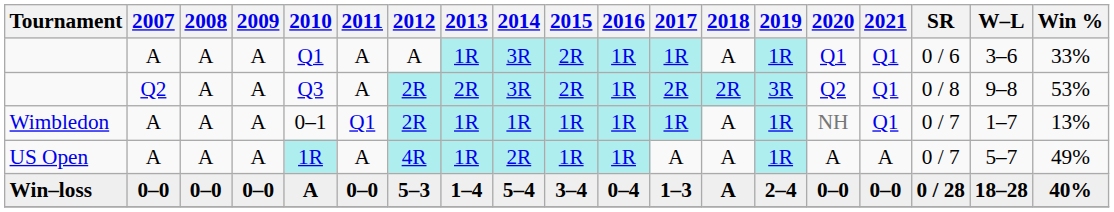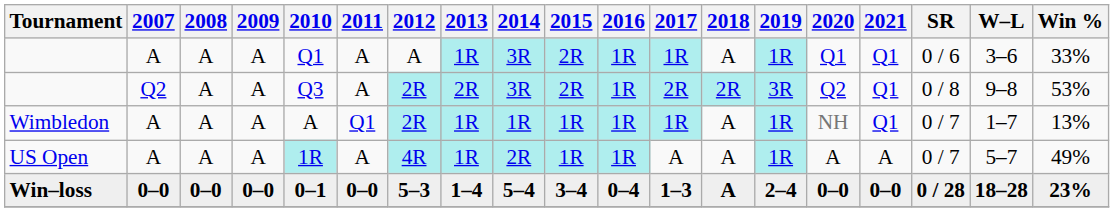 <table class=wikitable style=text-align:center>
 <tr>
 <th>Tournament</th>
 <th><a href='#'>2007</a></th>
 <th><a href='#'>2008</a></th>
 <th><a href='#'>2009</a></th>
 <th><a href='#'>2010</a></th>
 <th><a href='#'>2011</a></th>
 <th><a href='#'>2012</a></th>
 <th><a href='#'>2013</a></th>
 <th><a href='#'>2014</a></th>
 <th><a href='#'>2015</a></th>
 <th><a href='#'>2016</a></th>
 <th><a href='#'>2017</a></th>
 <th><a href='#'>2018</a></th>
 <th><a href='#'>2019</a></th>
 <th><a href='#'>2020</a></th>
 <th><a href='#'>2021</a></th>
 <th>SR</th>
 <th>W–L</th>
 <th>Win %</th>
 </tr>
 <tr>
 <td align=left></td>
 <td>A</td>
 <td>A</td>
 <td>A</td>
 <td><a href='#'>Q1</a></td>
 <td>A</td>
 <td>A</td>
 <td bgcolor=afeeee><a href='#'>1R</a></td>
 <td bgcolor=afeeee><a href='#'>3R</a></td>
 <td bgcolor=afeeee><a href='#'>2R</a></td>
 <td bgcolor=afeeee><a href='#'>1R</a></td>
 <td bgcolor=afeeee><a href='#'>1R</a></td>
 <td>A</td>
 <td bgcolor=afeeee><a href='#'>1R</a></td>
 <td><a href='#'>Q1</a></td>
 <td><a href='#'>Q1</a></td>
 <td>0 / 6</td>
 <td>3–6</td>
 <td>33%</td>
 </tr>
 <tr>
 <td align=left></td>
 <td><a href='#'>Q2</a></td>
 <td>A</td>
 <td>A</td>
 <td><a href='#'>Q3</a></td>
 <td>A</td>
 <td bgcolor=afeeee><a href='#'>2R</a></td>
 <td bgcolor=afeeee><a href='#'>2R</a></td>
 <td bgcolor=afeeee><a href='#'>3R</a></td>
 <td bgcolor=afeeee><a href='#'>2R</a></td>
 <td bgcolor=afeeee><a href='#'>1R</a></td>
 <td bgcolor=afeeee><a href='#'>2R</a></td>
 <td bgcolor=afeeee><a href='#'>2R</a></td>
 <td bgcolor=afeeee><a href='#'>3R</a></td>
 <td><a href='#'>Q2</a></td>
 <td><a href='#'>Q1</a></td>
 <td>0 / 8</td>
 <td>9–8</td>
 <td>53%</td>
 </tr>
 <tr>
 <td align=left><a href='#'>Wimbledon</a></td>
 <td>A</td>
 <td>A</td>
 <td>A</td>
-<td>0–1</td>
+<td>A</td>
 <td><a href='#'>Q1</a></td>
 <td bgcolor=afeeee><a href='#'>2R</a></td>
 <td bgcolor=afeeee><a href='#'>1R</a></td>
 <td bgcolor=afeeee><a href='#'>1R</a></td>
 <td bgcolor=afeeee><a href='#'>1R</a></td>
 <td bgcolor=afeeee><a href='#'>1R</a></td>
 <td bgcolor=afeeee><a href='#'>1R</a></td>
 <td>A</td>
 <td bgcolor=afeeee><a href='#'>1R</a></td>
 <td style=color:#767676>NH</td>
 <td><a href='#'>Q1</a></td>
 <td>0 / 7</td>
 <td>1–7</td>
 <td>13%</td>
 </tr>
 <tr>
 <td align=left><a href='#'>US Open</a></td>
 <td>A</td>
 <td>A</td>
 <td>A</td>
 <td bgcolor=afeeee><a href='#'>1R</a></td>
 <td>A</td>
 <td bgcolor=afeeee><a href='#'>4R</a></td>
 <td bgcolor=afeeee><a href='#'>1R</a></td>
 <td bgcolor=afeeee><a href='#'>2R</a></td>
 <td bgcolor=afeeee><a href='#'>1R</a></td>
 <td bgcolor=afeeee><a href='#'>1R</a></td>
 <td>A</td>
 <td>A</td>
 <td bgcolor=afeeee><a href='#'>1R</a></td>
 <td>A</td>
 <td>A</td>
 <td>0 / 7</td>
 <td>5–7</td>
 <td>49%</td>
 </tr>
 <tr style="background:#efefef; font-weight:bold;">
 <td style="text-align:left">Win–loss</td>
 <td>0–0</td>
 <td>0–0</td>
 <td>0–0</td>
-<td>A</td>
+<td>0–1</td>
 <td>0–0</td>
 <td>5–3</td>
 <td>1–4</td>
 <td>5–4</td>
 <td>3–4</td>
 <td>0–4</td>
 <td>1–3</td>
 <td>A</td>
 <td>2–4</td>
 <td>0–0</td>
 <td>0–0</td>
 <td>0 / 28</td>
 <td>18–28</td>
-<td>40%</td>
+<td>23%</td>
 </tr>
 <tr>
 </tr>
 </table>
